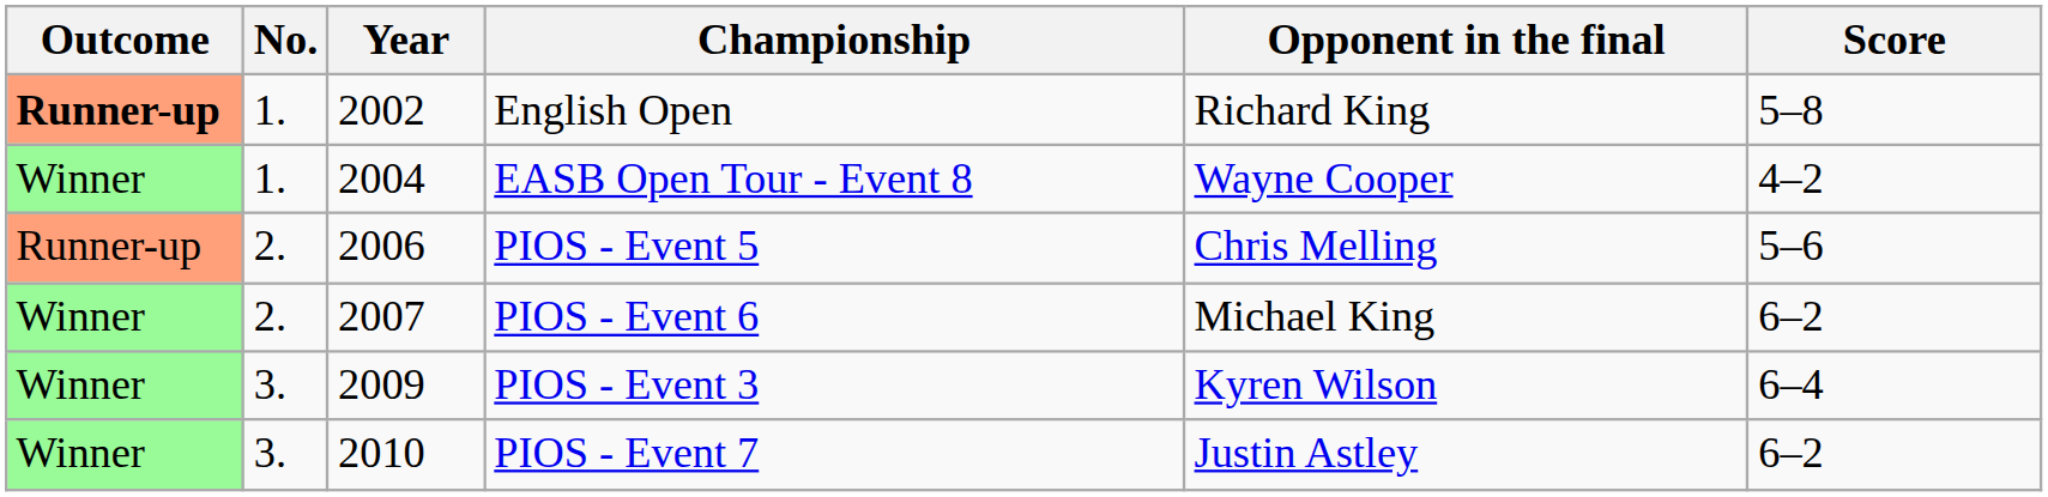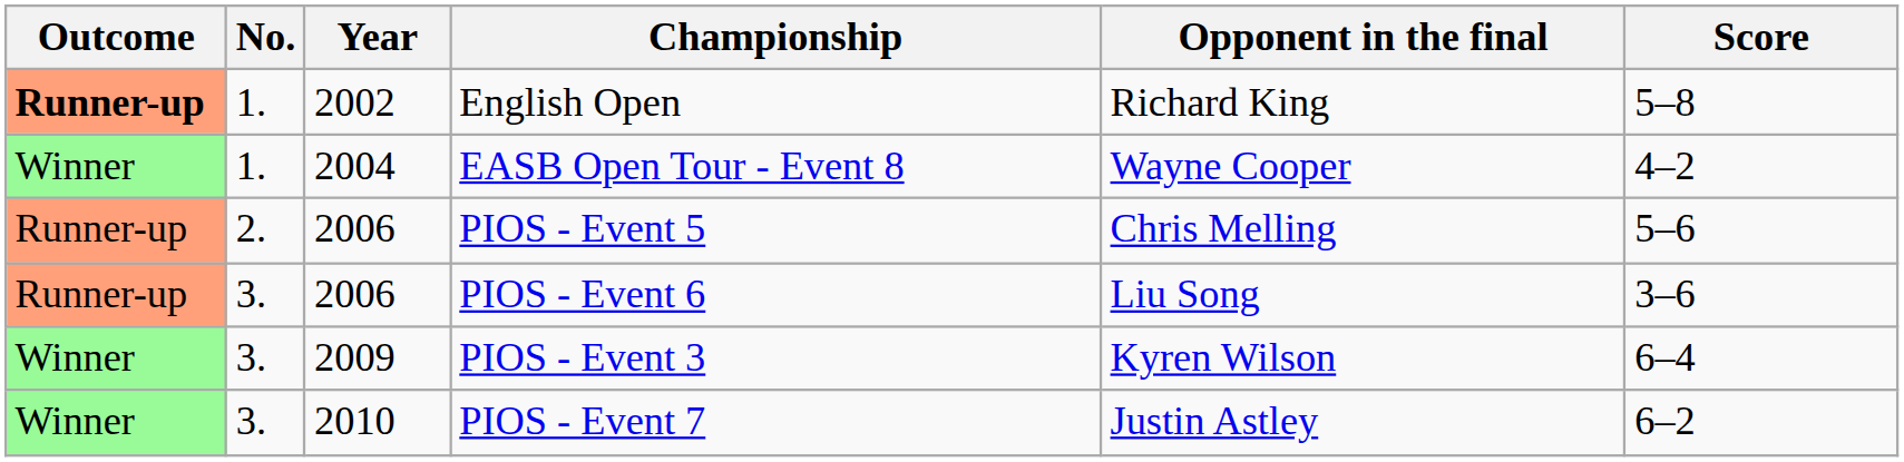 <table class="sortable wikitable">
 <tr>
 <th width="80">Outcome</th>
 <th width="20">No.</th>
 <th width="50">Year</th>
 <th width="250">Championship</th>
 <th width="200">Opponent in the final</th>
 <th width="100">Score</th>
 </tr>
 <tr>
 <td style="background:#ffa07a;"><strong>Runner-up</strong></td>
 <td>1.</td>
 <td>2002</td>
 <td>English Open</td>
 <td> Richard King</td>
 <td>5–8</td>
 </tr>
 <tr>
 <td style="background:#98FB98">Winner</td>
 <td>1.</td>
 <td>2004</td>
 <td><a href='#'>EASB Open Tour - Event 8</a></td>
 <td> <a href='#'>Wayne Cooper</a></td>
 <td>4–2</td>
 </tr>
 <tr>
 <td style="background:#ffa07a;">Runner-up</td>
 <td>2.</td>
 <td>2006</td>
 <td><a href='#'>PIOS - Event 5</a></td>
 <td> <a href='#'>Chris Melling</a></td>
 <td>5–6</td>
 </tr>
 <tr>
-<td style="background:#98FB98">Winner</td>
-<td>2.</td>
-<td>2007</td>
+<td style="background:#ffa07a;">Runner-up</td>
+<td>3.</td>
+<td>2006</td>
 <td><a href='#'>PIOS - Event 6</a></td>
-<td> Michael King</td>
-<td>6–2</td>
+<td> <a href='#'>Liu Song</a></td>
+<td>3–6</td>
 </tr>
 <tr>
 <td style="background:#98FB98">Winner</td>
 <td>3.</td>
 <td>2009</td>
 <td><a href='#'>PIOS - Event 3</a></td>
 <td> <a href='#'>Kyren Wilson</a></td>
 <td>6–4</td>
 </tr>
 <tr>
 <td style="background:#98FB98">Winner</td>
 <td>3.</td>
 <td>2010</td>
 <td><a href='#'>PIOS - Event 7</a></td>
 <td> <a href='#'>Justin Astley</a></td>
 <td>6–2</td>
 </tr>
 </table>
